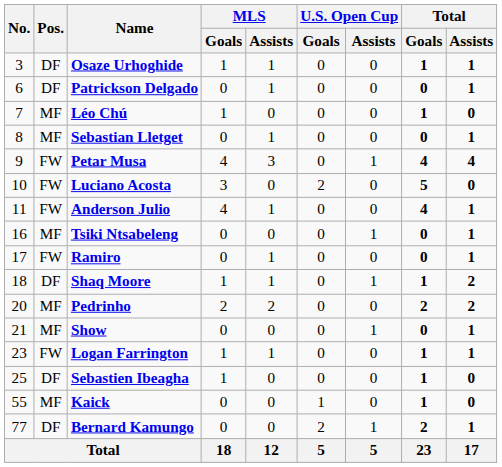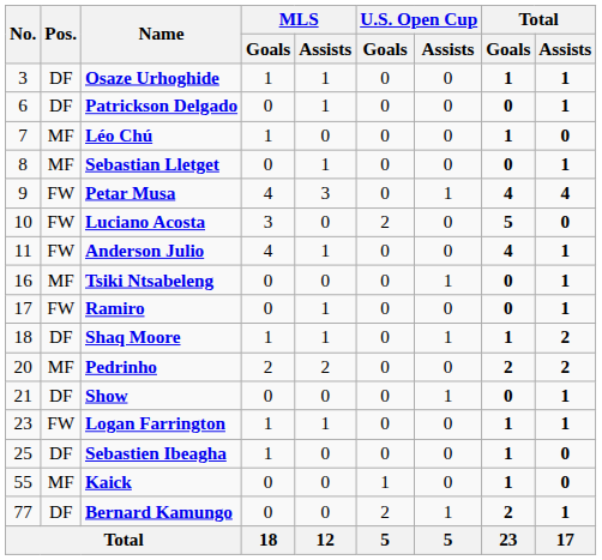 <table class="wikitable sortable" style="text-align: center;">
 <tr>
 <th rowspan="2">No.</th>
 <th rowspan="2">Pos.</th>
 <th rowspan="2">Name</th>
 <th colspan="2"><a href='#'>MLS</a></th>
 <th colspan="2"><a href='#'>U.S. Open Cup</a></th>
 <th colspan="2"><strong>Total</strong></th>
 </tr>
 <tr>
 <th>Goals</th>
 <th>Assists</th>
 <th>Goals</th>
 <th>Assists</th>
 <th>Goals</th>
 <th>Assists</th>
 </tr>
 <tr>
 <td>3</td>
 <td>DF</td>
 <td align=left> <strong><a href='#'>Osaze Urhoghide</a></strong></td>
 <td>1</td>
 <td>1</td>
 <td>0</td>
 <td>0</td>
 <td><strong>1</strong></td>
 <td><strong>1</strong></td>
 </tr>
 <tr>
 <td>6</td>
 <td>DF</td>
 <td align=left> <strong><a href='#'>Patrickson Delgado</a></strong></td>
 <td>0</td>
 <td>1</td>
 <td>0</td>
 <td>0</td>
 <td><strong>0</strong></td>
 <td><strong>1</strong></td>
 </tr>
 <tr>
 <td>7</td>
 <td>MF</td>
 <td align=left> <strong><a href='#'>Léo Chú</a></strong></td>
 <td>1</td>
 <td>0</td>
 <td>0</td>
 <td>0</td>
 <td><strong>1</strong></td>
 <td><strong>0</strong></td>
 </tr>
 <tr>
 <td>8</td>
 <td>MF</td>
 <td align=left> <strong><a href='#'>Sebastian Lletget</a></strong></td>
 <td>0</td>
 <td>1</td>
 <td>0</td>
 <td>0</td>
 <td><strong>0</strong></td>
 <td><strong>1</strong></td>
 </tr>
 <tr>
 <td>9</td>
 <td>FW</td>
 <td align=left> <strong><a href='#'>Petar Musa</a></strong></td>
 <td>4</td>
 <td>3</td>
 <td>0</td>
 <td>1</td>
 <td><strong>4</strong></td>
 <td><strong>4</strong></td>
 </tr>
 <tr>
 <td>10</td>
 <td>FW</td>
 <td align=left> <strong><a href='#'>Luciano Acosta</a></strong></td>
 <td>3</td>
 <td>0</td>
 <td>2</td>
 <td>0</td>
 <td><strong>5</strong></td>
 <td><strong>0</strong></td>
 </tr>
 <tr>
 <td>11</td>
 <td>FW</td>
 <td align=left> <strong><a href='#'>Anderson Julio</a></strong></td>
 <td>4</td>
 <td>1</td>
 <td>0</td>
 <td>0</td>
 <td><strong>4</strong></td>
 <td><strong>1</strong></td>
 </tr>
 <tr>
 <td>16</td>
 <td>MF</td>
 <td align=left> <strong><a href='#'>Tsiki Ntsabeleng</a></strong></td>
 <td>0</td>
 <td>0</td>
 <td>0</td>
 <td>1</td>
 <td><strong>0</strong></td>
 <td><strong>1</strong></td>
 </tr>
 <tr>
 <td>17</td>
 <td>FW</td>
 <td align=left> <strong><a href='#'>Ramiro</a></strong></td>
 <td>0</td>
 <td>1</td>
 <td>0</td>
 <td>0</td>
 <td><strong>0</strong></td>
 <td><strong>1</strong></td>
 </tr>
 <tr>
 <td>18</td>
 <td>DF</td>
 <td align=left> <strong><a href='#'>Shaq Moore</a></strong></td>
 <td>1</td>
 <td>1</td>
 <td>0</td>
 <td>1</td>
 <td><strong>1</strong></td>
 <td><strong>2</strong></td>
 </tr>
 <tr>
 <td>20</td>
 <td>MF</td>
 <td align=left> <strong><a href='#'>Pedrinho</a></strong></td>
 <td>2</td>
 <td>2</td>
 <td>0</td>
 <td>0</td>
 <td><strong>2</strong></td>
 <td><strong>2</strong></td>
 </tr>
 <tr>
 <td>21</td>
-<td>MF</td>
+<td>DF</td>
 <td align=left> <strong><a href='#'>Show</a></strong></td>
 <td>0</td>
 <td>0</td>
 <td>0</td>
 <td>1</td>
 <td><strong>0</strong></td>
 <td><strong>1</strong></td>
 </tr>
 <tr>
 <td>23</td>
 <td>FW</td>
 <td align=left> <strong><a href='#'>Logan Farrington</a></strong></td>
 <td>1</td>
 <td>1</td>
 <td>0</td>
 <td>0</td>
 <td><strong>1</strong></td>
 <td><strong>1</strong></td>
 </tr>
 <tr>
 <td>25</td>
 <td>DF</td>
 <td align=left> <strong><a href='#'>Sebastien Ibeagha</a></strong></td>
 <td>1</td>
 <td>0</td>
 <td>0</td>
 <td>0</td>
 <td><strong>1</strong></td>
 <td><strong>0</strong></td>
 </tr>
 <tr>
 <td>55</td>
 <td>MF</td>
 <td align=left> <strong><a href='#'>Kaick</a></strong></td>
 <td>0</td>
 <td>0</td>
 <td>1</td>
 <td>0</td>
 <td><strong>1</strong></td>
 <td><strong>0</strong></td>
 </tr>
 <tr>
 <td>77</td>
 <td>DF</td>
 <td align=left> <strong><a href='#'>Bernard Kamungo</a></strong></td>
 <td>0</td>
 <td>0</td>
 <td>2</td>
 <td>1</td>
 <td><strong>2</strong></td>
 <td><strong>1</strong></td>
 </tr>
 <tr>
 <th colspan=3>Total</th>
 <th>18</th>
 <th>12</th>
 <th>5</th>
 <th>5</th>
 <th>23</th>
 <th>17</th>
 </tr>
 </table>
